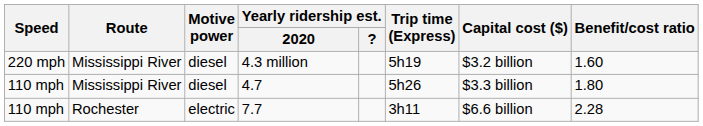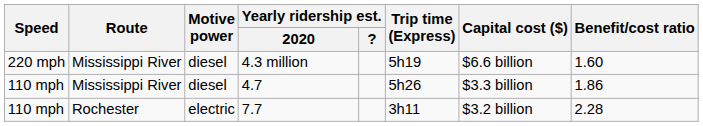 <table class="wikitable">
 <tr>
 <th rowspan=2>Speed</th>
 <th rowspan=2>Route</th>
 <th rowspan=2>Motive<br>power</th>
 <th colspan=2>Yearly ridership est.</th>
 <th rowspan=2>Trip time<br>(Express)</th>
 <th rowspan=2>Capital cost ($)</th>
 <th rowspan=2>Benefit/cost ratio</th>
 </tr>
 <tr>
 <th>2020</th>
 <th>?</th>
 </tr>
 <tr>
 <td>220 mph</td>
 <td>Mississippi River</td>
 <td>diesel</td>
 <td>4.3 million</td>
 <td></td>
 <td>5h19</td>
-<td>$3.2 billion</td>
+<td>$6.6 billion</td>
 <td>1.60</td>
 </tr>
 <tr>
 <td>110 mph</td>
 <td>Mississippi River</td>
 <td>diesel</td>
 <td>4.7</td>
 <td></td>
 <td>5h26</td>
 <td>$3.3 billion</td>
-<td>1.80</td>
+<td>1.86</td>
 </tr>
 <tr>
 <td>110 mph</td>
 <td>Rochester</td>
 <td>electric</td>
 <td>7.7</td>
 <td></td>
 <td>3h11</td>
-<td>$6.6 billion</td>
+<td>$3.2 billion</td>
 <td>2.28</td>
 </tr>
 </table>
